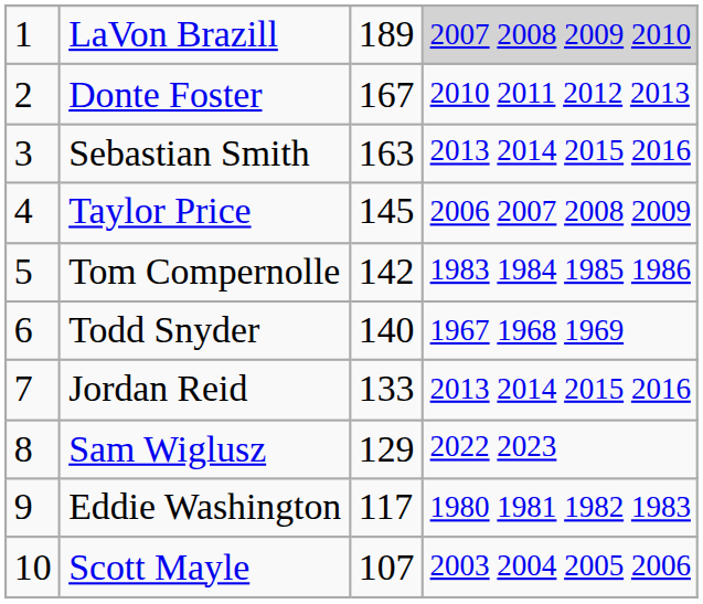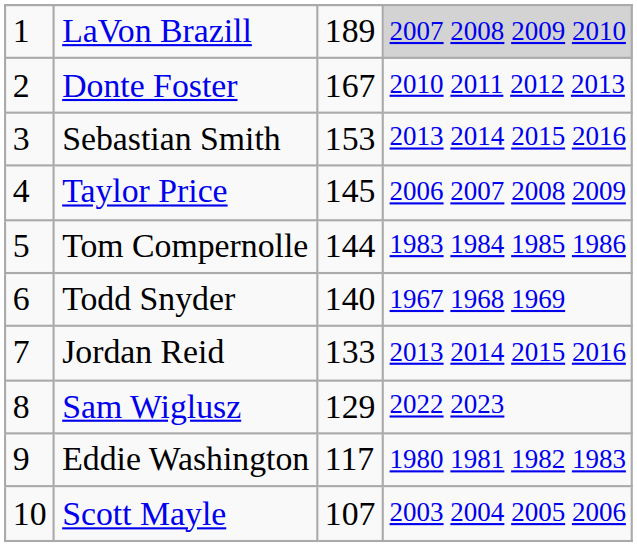 <table class="wikitable">
 <tr>
 </tr>
 <tr>
 <td>1</td>
 <td><a href='#'>LaVon Brazill</a></td>
 <td>189</td>
 <td style="background: lightgrey; font-size:80%;"><a href='#'>2007</a> <a href='#'>2008</a> <a href='#'>2009</a> <a href='#'>2010</a></td>
 </tr>
 <tr>
 <td>2</td>
 <td><a href='#'>Donte Foster</a></td>
 <td>167</td>
 <td style="font-size:80%;"><a href='#'>2010</a> <a href='#'>2011</a> <a href='#'>2012</a> <a href='#'>2013</a></td>
 </tr>
 <tr>
 <td>3</td>
 <td>Sebastian Smith</td>
-<td>163</td>
+<td>153</td>
 <td style="font-size:80%;"><a href='#'>2013</a> <a href='#'>2014</a> <a href='#'>2015</a> <a href='#'>2016</a></td>
 </tr>
 <tr>
 <td>4</td>
 <td><a href='#'>Taylor Price</a></td>
 <td>145</td>
 <td style="font-size:80%;"><a href='#'>2006</a> <a href='#'>2007</a> <a href='#'>2008</a> <a href='#'>2009</a></td>
 </tr>
 <tr>
 <td>5</td>
 <td>Tom Compernolle</td>
-<td>142</td>
+<td>144</td>
 <td style="font-size:80%;"><a href='#'>1983</a> <a href='#'>1984</a> <a href='#'>1985</a> <a href='#'>1986</a></td>
 </tr>
 <tr>
 <td>6</td>
 <td>Todd Snyder</td>
 <td>140</td>
 <td style="font-size:80%;"><a href='#'>1967</a> <a href='#'>1968</a> <a href='#'>1969</a></td>
 </tr>
 <tr>
 <td>7</td>
 <td>Jordan Reid</td>
 <td>133</td>
 <td style="font-size:80%;"><a href='#'>2013</a> <a href='#'>2014</a> <a href='#'>2015</a> <a href='#'>2016</a></td>
 </tr>
 <tr>
 <td>8</td>
 <td><a href='#'>Sam Wiglusz</a></td>
 <td>129</td>
 <td style="font-size:80%;"><a href='#'>2022</a> <a href='#'>2023</a></td>
 </tr>
 <tr>
 <td>9</td>
 <td>Eddie Washington</td>
 <td>117</td>
 <td style="font-size:80%;"><a href='#'>1980</a> <a href='#'>1981</a> <a href='#'>1982</a> <a href='#'>1983</a></td>
 </tr>
 <tr>
 <td>10</td>
 <td><a href='#'>Scott Mayle</a></td>
 <td>107</td>
 <td style="font-size:80%;"><a href='#'>2003</a> <a href='#'>2004</a> <a href='#'>2005</a> <a href='#'>2006</a></td>
 </tr>
 </table>
